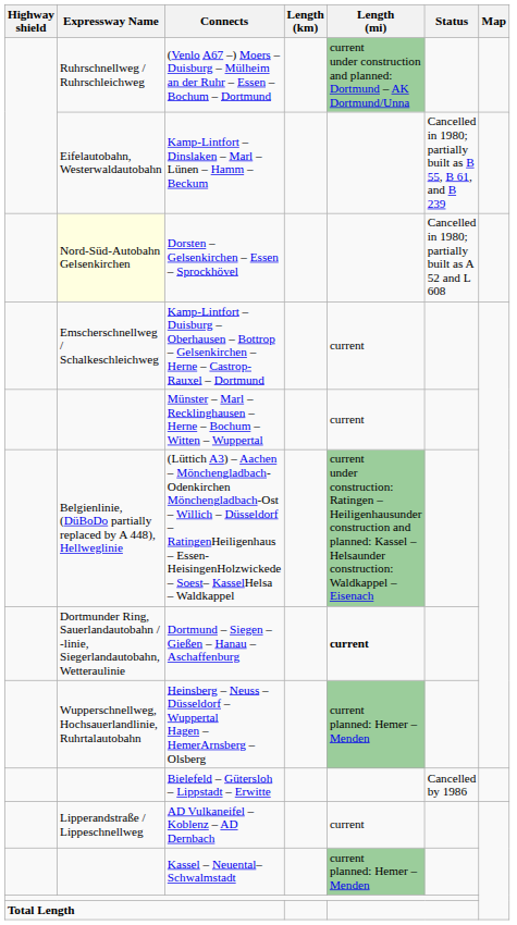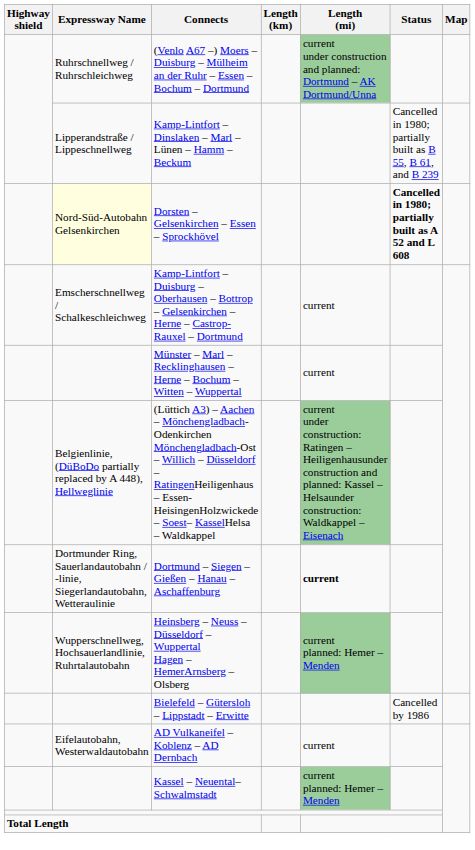 <table class="wikitable">
 <tr>
 <th style="width:10%;">Highway shield</th>
 <th style="width:15%;">Expressway Name</th>
 <th style="width:43%;">Connects</th>
 <th style="width:5%;">Length<br>(km)</th>
 <th style="width:5%;">Length<br>(mi)</th>
 <th style="width:25%;">Status</th>
 <th style="width:100px;">Map</th>
 </tr>
 <tr>
 <td rowspan="2"></td>
 <td>Ruhrschnellweg / Ruhrschleichweg</td>
 <td>(<a href='#'>Venlo</a>  <a href='#'>A67</a> –) <a href='#'>Moers</a> – <a href='#'>Duisburg</a> – <a href='#'>Mülheim an der Ruhr</a> – <a href='#'>Essen</a> – <a href='#'>Bochum</a> – <a href='#'>Dortmund</a></td>
 <td></td>
 <td style="background-color:#9BCD9B">current<br>under construction and planned: <a href='#'>Dortmund</a> – <a href='#'>AK Dortmund/Unna</a></td>
 <td></td>
 </tr>
 <tr>
-<td>Eifelautobahn, Westerwaldautobahn</td>
+<td>Lipperandstraße / Lippeschnellweg</td>
 <td><a href='#'>Kamp-Lintfort</a> – <a href='#'>Dinslaken</a> – <a href='#'>Marl</a> – Lünen – <a href='#'>Hamm</a> – <a href='#'>Beckum</a></td>
 <td></td>
 <td></td>
 <td>Cancelled in 1980; partially built as <a href='#'>B 55</a>, <a href='#'>B 61</a>, and <a href='#'>B 239</a></td>
 <td></td>
 </tr>
 <tr>
 <td></td>
 <td style="background: lightyellow;">Nord-Süd-Autobahn Gelsenkirchen</td>
 <td><a href='#'>Dorsten</a> – <a href='#'>Gelsenkirchen</a> – <a href='#'>Essen</a> – <a href='#'>Sprockhövel</a></td>
 <td></td>
 <td></td>
-<td>Cancelled in 1980; partially built as A 52 and L 608</td>
+<td><strong>Cancelled in 1980; partially built as A 52 and L 608</strong></td>
 <td></td>
 </tr>
 <tr>
 <td></td>
 <td>Emscherschnellweg / Schalkeschleichweg</td>
 <td><a href='#'>Kamp-Lintfort</a> – <a href='#'>Duisburg</a> – <a href='#'>Oberhausen</a> – <a href='#'>Bottrop</a> – <a href='#'>Gelsenkirchen</a> – <a href='#'>Herne</a> – <a href='#'>Castrop-Rauxel</a> – <a href='#'>Dortmund</a></td>
 <td></td>
 <td>current</td>
 <td></td>
 </tr>
 <tr>
 <td></td>
 <td></td>
 <td><a href='#'>Münster</a> – <a href='#'>Marl</a> – <a href='#'>Recklinghausen</a> – <a href='#'>Herne</a> – <a href='#'>Bochum</a> – <a href='#'>Witten</a> – <a href='#'>Wuppertal</a></td>
 <td></td>
 <td>current</td>
 <td></td>
 </tr>
 <tr>
 <td></td>
 <td>Belgienlinie, (<a href='#'>DüBoDo</a> partially replaced by A 448), <a href='#'>Hellweglinie</a></td>
 <td>(Lüttich <a href='#'>A3</a>) – <a href='#'>Aachen</a> – <a href='#'>Mönchengladbach</a>-Odenkirchen<br><a href='#'>Mönchengladbach</a>-Ost – <a href='#'>Willich</a> – <a href='#'>Düsseldorf</a> – <a href='#'>Ratingen</a>Heiligenhaus – Essen-HeisingenHolzwickede – <a href='#'>Soest</a>– <a href='#'>Kassel</a>Helsa – Waldkappel</td>
 <td></td>
 <td style="background-color:#9BCD9B">current<br>under construction: Ratingen – Heiligenhausunder construction and planned: Kassel – Helsaunder construction: Waldkappel – <a href='#'>Eisenach</a></td>
 <td></td>
 </tr>
 <tr>
 <td></td>
 <td>Dortmunder Ring, Sauerlandautobahn / -linie, Siegerlandautobahn, Wetteraulinie</td>
 <td><a href='#'>Dortmund</a> – <a href='#'>Siegen</a> – <a href='#'>Gießen</a> – <a href='#'>Hanau</a> – <a href='#'>Aschaffenburg</a></td>
 <td></td>
 <td><strong>current</strong></td>
 <td></td>
 </tr>
 <tr>
 <td></td>
 <td>Wupperschnellweg, Hochsauerlandlinie, Ruhrtalautobahn</td>
 <td><a href='#'>Heinsberg</a> – <a href='#'>Neuss</a> – <a href='#'>Düsseldorf</a> – <a href='#'>Wuppertal</a><br><a href='#'>Hagen</a> – <a href='#'>Hemer</a><a href='#'>Arnsberg</a> – Olsberg</td>
 <td></td>
 <td style="background-color:#9BCD9B">current<br>planned: Hemer – <a href='#'>Menden</a></td>
 <td></td>
 </tr>
 <tr>
 <td></td>
 <td></td>
 <td><a href='#'>Bielefeld</a> – <a href='#'>Gütersloh</a> – <a href='#'>Lippstadt</a> – <a href='#'>Erwitte</a></td>
 <td></td>
 <td></td>
 <td>Cancelled by 1986</td>
 <td></td>
 </tr>
 <tr>
 <td></td>
-<td>Lipperandstraße / Lippeschnellweg</td>
+<td>Eifelautobahn, Westerwaldautobahn</td>
 <td><a href='#'>AD Vulkaneifel</a> – <a href='#'>Koblenz</a> – <a href='#'>AD Dernbach</a></td>
 <td></td>
 <td>current</td>
 <td></td>
 </tr>
 <tr>
 <td></td>
 <td></td>
 <td><a href='#'>Kassel</a> – <a href='#'>Neuental</a>– <a href='#'>Schwalmstadt</a></td>
 <td></td>
 <td style="background-color:#9BCD9B">current<br>planned: Hemer – <a href='#'>Menden</a></td>
 <td></td>
 </tr>
 <tr>
 <td colspan="6"></td>
 </tr>
 <tr style="font-weight:bold;">
 <td colspan="3">Total Length</td>
 <td></td>
 <td colspan="2"></td>
 </tr>
 </table>
